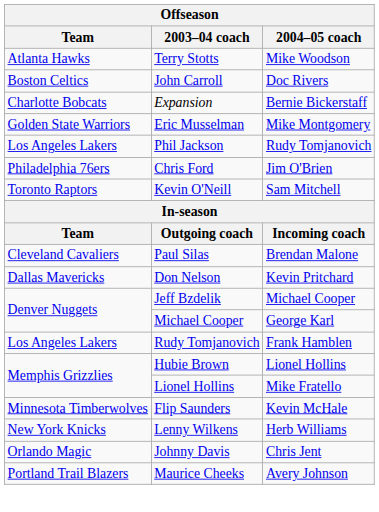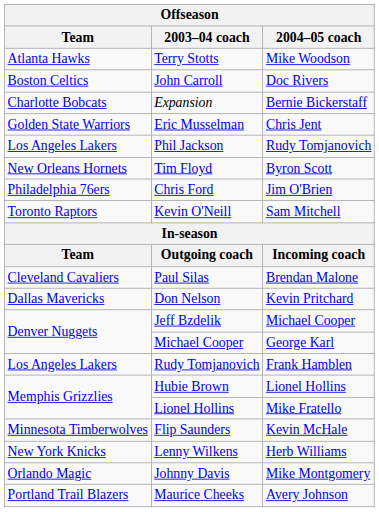 <table class="wikitable">
 <tr>
 <th colspan="3">Offseason</th>
 </tr>
 <tr>
 <th>Team</th>
 <th>2003–04 coach</th>
 <th>2004–05 coach</th>
 </tr>
 <tr>
 <td><a href='#'>Atlanta Hawks</a></td>
 <td><a href='#'>Terry Stotts</a></td>
 <td><a href='#'>Mike Woodson</a></td>
 </tr>
 <tr>
 <td><a href='#'>Boston Celtics</a></td>
 <td><a href='#'>John Carroll</a></td>
 <td><a href='#'>Doc Rivers</a></td>
 </tr>
 <tr>
 <td><a href='#'>Charlotte Bobcats</a></td>
 <td><em>Expansion</em></td>
 <td><a href='#'>Bernie Bickerstaff</a></td>
 </tr>
 <tr>
 <td><a href='#'>Golden State Warriors</a></td>
 <td><a href='#'>Eric Musselman</a></td>
-<td><a href='#'>Mike Montgomery</a></td>
+<td><a href='#'>Chris Jent</a></td>
 </tr>
 <tr>
 <td><a href='#'>Los Angeles Lakers</a></td>
 <td><a href='#'>Phil Jackson</a></td>
 <td><a href='#'>Rudy Tomjanovich</a></td>
+</tr>
+<tr>
+<td><a href='#'>New Orleans Hornets</a></td>
+<td><a href='#'>Tim Floyd</a></td>
+<td><a href='#'>Byron Scott</a></td>
 </tr>
 <tr>
 <td><a href='#'>Philadelphia 76ers</a></td>
 <td><a href='#'>Chris Ford</a></td>
 <td><a href='#'>Jim O'Brien</a></td>
 </tr>
 <tr>
 <td><a href='#'>Toronto Raptors</a></td>
 <td><a href='#'>Kevin O'Neill</a></td>
 <td><a href='#'>Sam Mitchell</a></td>
 </tr>
 <tr>
 <th colspan="3">In-season</th>
 </tr>
 <tr>
 <th>Team</th>
 <th>Outgoing coach</th>
 <th>Incoming coach</th>
 </tr>
 <tr>
 <td><a href='#'>Cleveland Cavaliers</a></td>
 <td><a href='#'>Paul Silas</a></td>
 <td><a href='#'>Brendan Malone</a></td>
 </tr>
 <tr>
 <td><a href='#'>Dallas Mavericks</a></td>
 <td><a href='#'>Don Nelson</a></td>
 <td><a href='#'>Kevin Pritchard</a></td>
 </tr>
 <tr>
 <td rowspan="2"><a href='#'>Denver Nuggets</a></td>
 <td><a href='#'>Jeff Bzdelik</a></td>
 <td><a href='#'>Michael Cooper</a></td>
 </tr>
 <tr>
 <td><a href='#'>Michael Cooper</a></td>
 <td><a href='#'>George Karl</a></td>
 </tr>
 <tr>
 <td><a href='#'>Los Angeles Lakers</a></td>
 <td><a href='#'>Rudy Tomjanovich</a></td>
 <td><a href='#'>Frank Hamblen</a></td>
 </tr>
 <tr>
 <td rowspan="2"><a href='#'>Memphis Grizzlies</a></td>
 <td><a href='#'>Hubie Brown</a></td>
 <td><a href='#'>Lionel Hollins</a></td>
 </tr>
 <tr>
 <td><a href='#'>Lionel Hollins</a></td>
 <td><a href='#'>Mike Fratello</a></td>
 </tr>
 <tr>
 <td><a href='#'>Minnesota Timberwolves</a></td>
 <td><a href='#'>Flip Saunders</a></td>
 <td><a href='#'>Kevin McHale</a></td>
 </tr>
 <tr>
 <td><a href='#'>New York Knicks</a></td>
 <td><a href='#'>Lenny Wilkens</a></td>
 <td><a href='#'>Herb Williams</a></td>
 </tr>
 <tr>
 <td><a href='#'>Orlando Magic</a></td>
 <td><a href='#'>Johnny Davis</a></td>
-<td><a href='#'>Chris Jent</a></td>
+<td><a href='#'>Mike Montgomery</a></td>
 </tr>
 <tr>
 <td><a href='#'>Portland Trail Blazers</a></td>
 <td><a href='#'>Maurice Cheeks</a></td>
 <td><a href='#'>Avery Johnson</a></td>
 </tr>
 </table>
